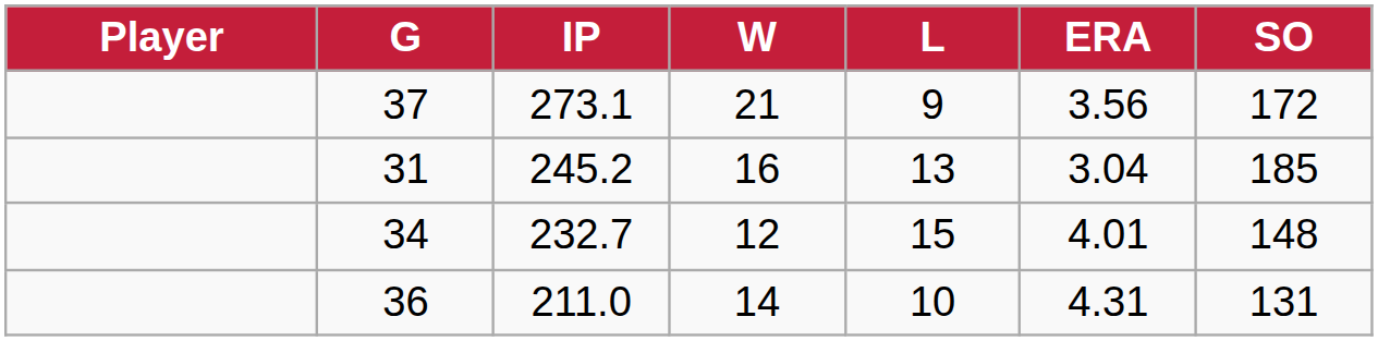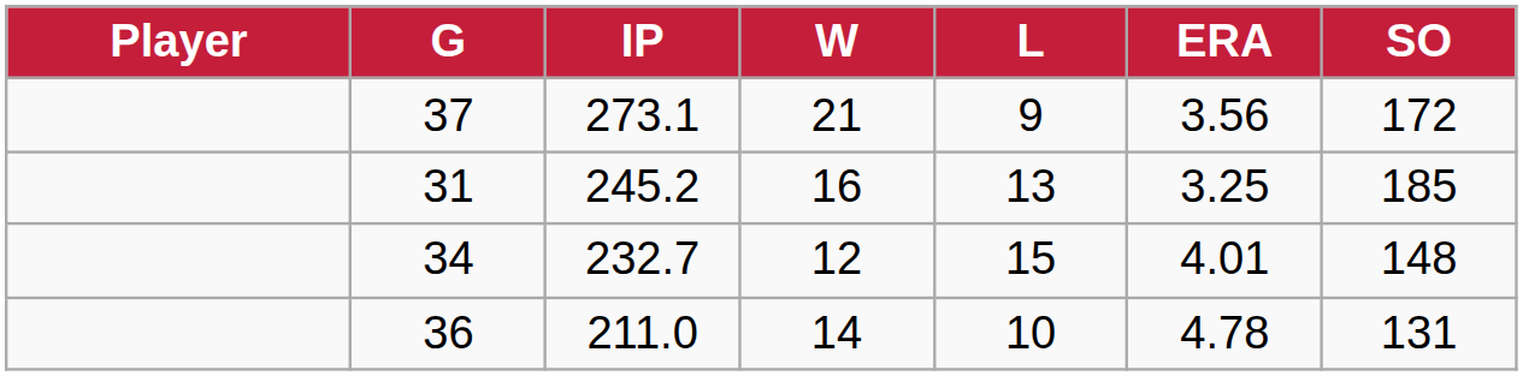 <table class="wikitable sortable">
 <tr>
 <th style="background:#c41e3a;color:white;" width="16%">Player</th>
 <th style="background:#c41e3a;color:white;" width="9%">G</th>
 <th style="background:#c41e3a;color:white;" width="9%">IP</th>
 <th style="background:#c41e3a;color:white;" width="9%">W</th>
 <th style="background:#c41e3a;color:white;" width="9%">L</th>
 <th style="background:#c41e3a;color:white;" width="9%">ERA</th>
 <th style="background:#c41e3a;color:white;" width="9%">SO</th>
 </tr>
 <tr align="center">
 <td></td>
 <td>37</td>
 <td>273.1</td>
 <td>21</td>
 <td>9</td>
 <td>3.56</td>
 <td>172</td>
 </tr>
 <tr align="center">
 <td></td>
 <td>31</td>
 <td>245.2</td>
 <td>16</td>
 <td>13</td>
-<td>3.04</td>
+<td>3.25</td>
 <td>185</td>
 </tr>
 <tr align="center">
 <td></td>
 <td>34</td>
 <td>232.7</td>
 <td>12</td>
 <td>15</td>
 <td>4.01</td>
 <td>148</td>
 </tr>
 <tr align="center">
 <td></td>
 <td>36</td>
 <td>211.0</td>
 <td>14</td>
 <td>10</td>
-<td>4.31</td>
+<td>4.78</td>
 <td>131</td>
 </tr>
 </table>
